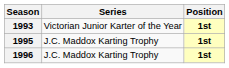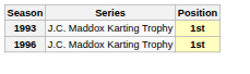 <table class="wikitable" style="font-size: 85%; text-align:center">
 <tr>
 <th>Season</th>
 <th>Series</th>
 <th>Position</th>
 </tr>
 <tr>
 <th>1993</th>
-<td align=left>Victorian Junior Karter of the Year</td>
-<td align=center style="background:#FFFFBF;"><strong>1st</strong></td>
-</tr>
-<tr>
-<th>1995</th>
 <td align=left>J.C. Maddox Karting Trophy</td>
 <td align=center style="background:#FFFFBF;"><strong>1st</strong></td>
 </tr>
 <tr>
 <th>1996</th>
 <td align=left>J.C. Maddox Karting Trophy</td>
 <td align=center style="background:#FFFFBF;"><strong>1st</strong></td>
 </tr>
 </table>
